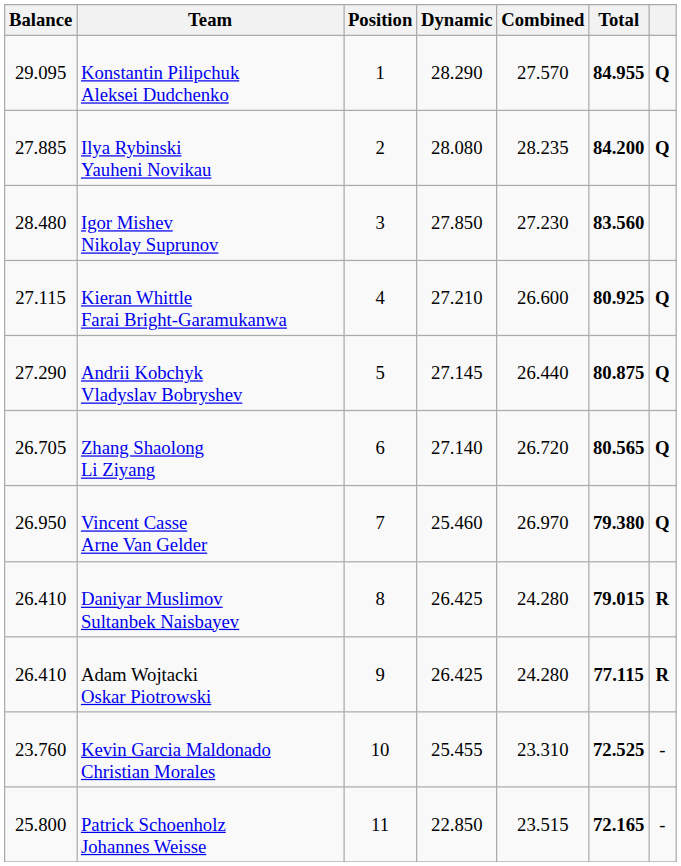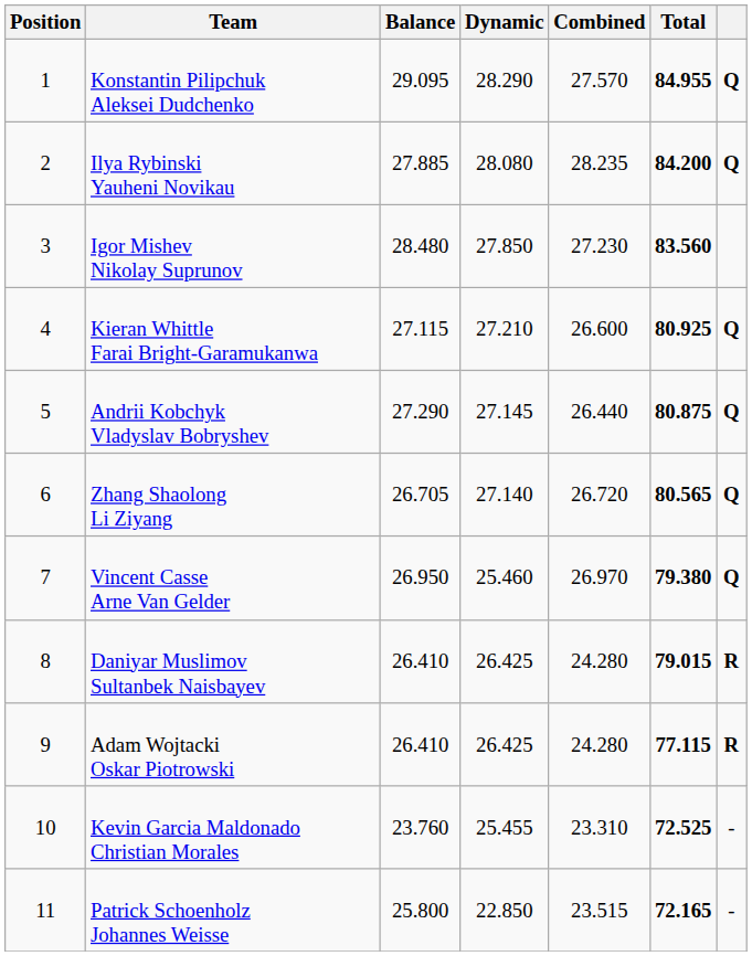 <table class="wikitable sortable" style="text-align:center; font-size:95%">
 <tr>
+<th scope=col>Position</th>
+<th scope="col" style="width:210px;">Team</th>
 <th scope=col>Balance</th>
-<th scope="col" style="width:210px;">Team</th>
-<th scope=col>Position</th>
 <th scope=col>Dynamic</th>
 <th scope=col>Combined</th>
 <th scope=col;>Total</th>
 <th scope="col" style="width:15px;"><small></small></th>
 </tr>
 <tr>
+<td scope=row style="text-align:center">1</td>
+<td style="text-align:left;"><br><a href='#'>Konstantin Pilipchuk</a><br><a href='#'>Aleksei Dudchenko</a></td>
 <td>29.095</td>
-<td style="text-align:left;"><br><a href='#'>Konstantin Pilipchuk</a><br><a href='#'>Aleksei Dudchenko</a></td>
-<td scope=row style="text-align:center">1</td>
 <td>28.290</td>
 <td>27.570</td>
 <td><strong>84.955</strong></td>
 <td><strong>Q</strong></td>
 </tr>
 <tr>
+<td scope=row style="text-align:center">2</td>
+<td style="text-align:left;"><br><a href='#'>Ilya Rybinski</a><br><a href='#'>Yauheni Novikau</a></td>
 <td>27.885</td>
-<td style="text-align:left;"><br><a href='#'>Ilya Rybinski</a><br><a href='#'>Yauheni Novikau</a></td>
-<td scope=row style="text-align:center">2</td>
 <td>28.080</td>
 <td>28.235</td>
 <td><strong>84.200</strong></td>
 <td><strong>Q</strong></td>
 </tr>
 <tr>
+<td scope=row style="text-align:center">3</td>
+<td style="text-align:left;"><br><a href='#'>Igor Mishev</a><br><a href='#'>Nikolay Suprunov</a></td>
 <td>28.480</td>
-<td style="text-align:left;"><br><a href='#'>Igor Mishev</a><br><a href='#'>Nikolay Suprunov</a></td>
-<td scope=row style="text-align:center">3</td>
 <td>27.850</td>
 <td>27.230</td>
 <td><strong>83.560</strong></td>
 <td></td>
 </tr>
 <tr>
+<td scope=row style="text-align:center">4</td>
+<td style="text-align:left;"><br><a href='#'>Kieran Whittle</a><br><a href='#'>Farai Bright-Garamukanwa</a></td>
 <td>27.115</td>
-<td style="text-align:left;"><br><a href='#'>Kieran Whittle</a><br><a href='#'>Farai Bright-Garamukanwa</a></td>
-<td scope=row style="text-align:center">4</td>
 <td>27.210</td>
 <td>26.600</td>
 <td><strong>80.925</strong></td>
 <td><strong>Q</strong></td>
 </tr>
 <tr>
+<td scope=row style="text-align:center">5</td>
+<td style="text-align:left;"><br><a href='#'>Andrii Kobchyk</a><br><a href='#'>Vladyslav Bobryshev</a></td>
 <td>27.290</td>
-<td style="text-align:left;"><br><a href='#'>Andrii Kobchyk</a><br><a href='#'>Vladyslav Bobryshev</a></td>
-<td scope=row style="text-align:center">5</td>
 <td>27.145</td>
 <td>26.440</td>
 <td><strong>80.875</strong></td>
 <td><strong>Q</strong></td>
 </tr>
 <tr>
+<td scope=row style="text-align:center">6</td>
+<td style="text-align:left;"><br><a href='#'>Zhang Shaolong</a><br><a href='#'>Li Ziyang</a></td>
 <td>26.705</td>
-<td style="text-align:left;"><br><a href='#'>Zhang Shaolong</a><br><a href='#'>Li Ziyang</a></td>
-<td scope=row style="text-align:center">6</td>
 <td>27.140</td>
 <td>26.720</td>
 <td><strong>80.565</strong></td>
 <td><strong>Q</strong></td>
 </tr>
 <tr>
+<td scope=row style="text-align:center">7</td>
+<td style="text-align:left;"><br><a href='#'>Vincent Casse</a><br><a href='#'>Arne Van Gelder</a></td>
 <td>26.950</td>
-<td style="text-align:left;"><br><a href='#'>Vincent Casse</a><br><a href='#'>Arne Van Gelder</a></td>
-<td scope=row style="text-align:center">7</td>
 <td>25.460</td>
 <td>26.970</td>
 <td><strong>79.380</strong></td>
 <td><strong>Q</strong></td>
 </tr>
 <tr>
+<td scope=row style="text-align:center">8</td>
+<td style="text-align:left;"><br><a href='#'>Daniyar Muslimov</a><br><a href='#'>Sultanbek Naisbayev</a></td>
 <td>26.410</td>
-<td style="text-align:left;"><br><a href='#'>Daniyar Muslimov</a><br><a href='#'>Sultanbek Naisbayev</a></td>
-<td scope=row style="text-align:center">8</td>
 <td>26.425</td>
 <td>24.280</td>
 <td><strong>79.015</strong></td>
 <td><strong>R</strong></td>
 </tr>
 <tr>
+<td scope=row style="text-align:center">9</td>
+<td style="text-align:left;"><br>Adam Wojtacki<br><a href='#'>Oskar Piotrowski</a></td>
 <td>26.410</td>
-<td style="text-align:left;"><br>Adam Wojtacki<br><a href='#'>Oskar Piotrowski</a></td>
-<td scope=row style="text-align:center">9</td>
 <td>26.425</td>
 <td>24.280</td>
 <td><strong>77.115</strong></td>
 <td><strong>R</strong></td>
 </tr>
 <tr>
+<td scope=row style="text-align:center">10</td>
+<td style="text-align:left;"><br><a href='#'>Kevin Garcia Maldonado</a><br><a href='#'>Christian Morales</a></td>
 <td>23.760</td>
-<td style="text-align:left;"><br><a href='#'>Kevin Garcia Maldonado</a><br><a href='#'>Christian Morales</a></td>
-<td scope=row style="text-align:center">10</td>
 <td>25.455</td>
 <td>23.310</td>
 <td><strong>72.525</strong></td>
 <td>-</td>
 </tr>
 <tr>
+<td scope=row style="text-align:center">11</td>
+<td style="text-align:left;"><br><a href='#'>Patrick Schoenholz</a><br><a href='#'>Johannes Weisse</a></td>
 <td>25.800</td>
-<td style="text-align:left;"><br><a href='#'>Patrick Schoenholz</a><br><a href='#'>Johannes Weisse</a></td>
-<td scope=row style="text-align:center">11</td>
 <td>22.850</td>
 <td>23.515</td>
 <td><strong>72.165</strong></td>
 <td>-</td>
 </tr>
 </table>
